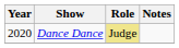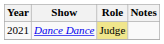 <table class="wikitable">
 <tr>
 <th>Year</th>
 <th>Show</th>
 <th>Role</th>
 <th>Notes</th>
 </tr>
 <tr>
-<td>2020</td>
+<td>2021</td>
 <td><a href='#'><em>Dance Dance</em></a></td>
 <td style="background: khaki;">Judge</td>
 <td></td>
 </tr>
 <tr>
 </tr>
 </table>
